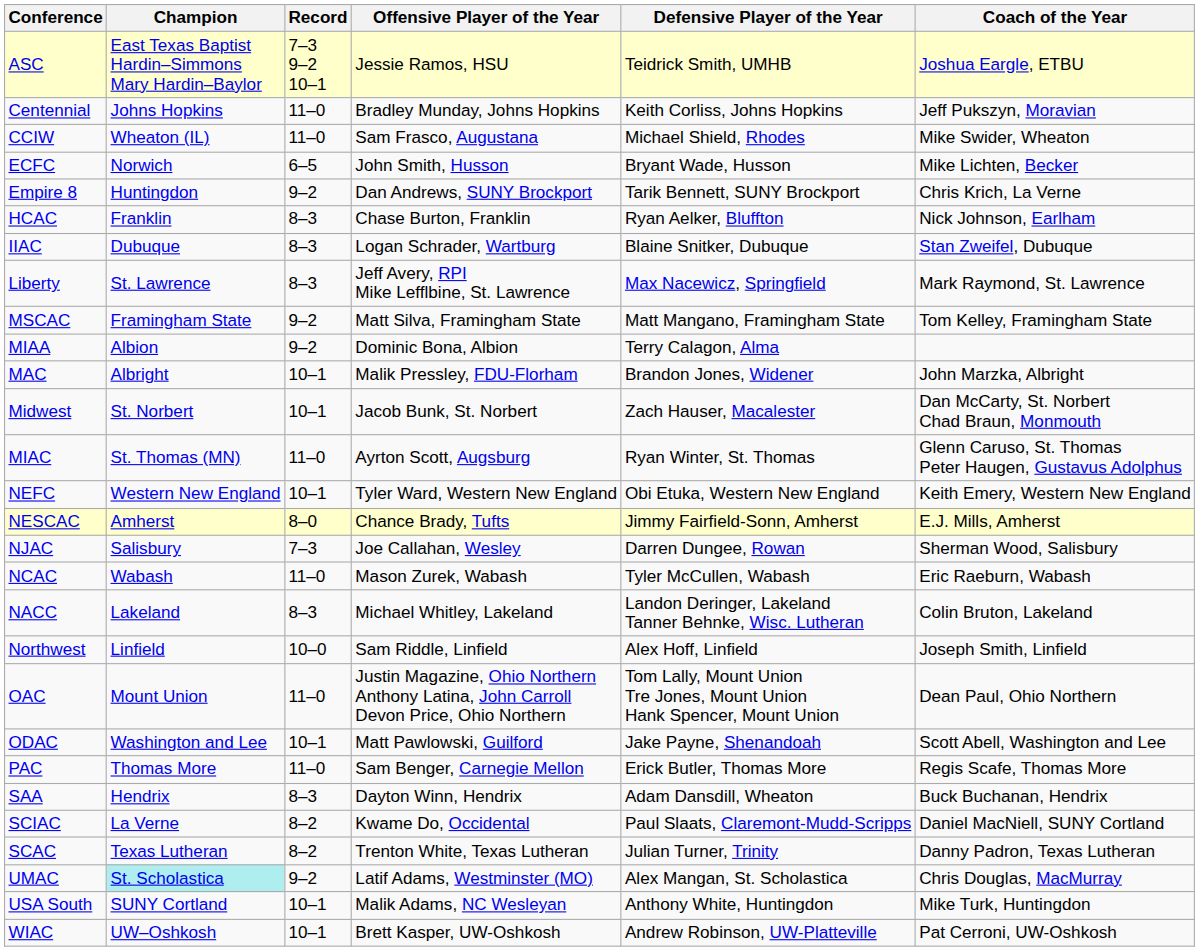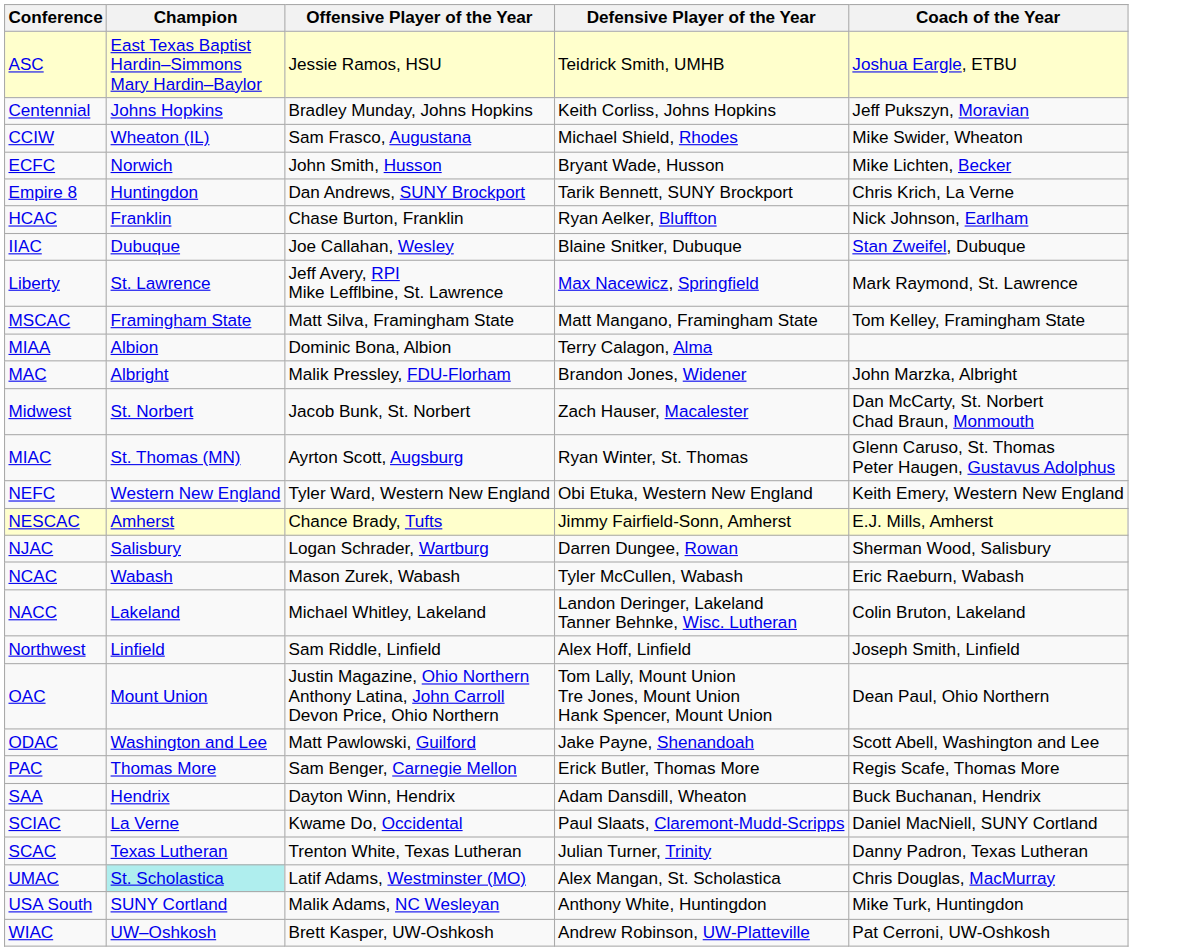 <table class="wikitable">
 <tr>
 <th>Conference</th>
 <th>Champion</th>
-<th>Record</th>
 <th>Offensive Player of the Year</th>
 <th>Defensive Player of the Year</th>
 <th>Coach of the Year</th>
 </tr>
 <tr style="background:#ffffcc">
 <td><a href='#'>ASC</a></td>
 <td><a href='#'>East Texas Baptist</a><br><a href='#'>Hardin–Simmons</a><br><a href='#'>Mary Hardin–Baylor</a></td>
-<td>7–3<br>9–2<br>10–1</td>
 <td>Jessie Ramos, HSU</td>
 <td>Teidrick Smith, UMHB</td>
 <td><a href='#'>Joshua Eargle</a>, ETBU</td>
 </tr>
 <tr>
 <td><a href='#'>Centennial</a></td>
 <td><a href='#'>Johns Hopkins</a></td>
-<td>11–0</td>
 <td>Bradley Munday, Johns Hopkins</td>
 <td>Keith Corliss, Johns Hopkins</td>
 <td>Jeff Pukszyn, <a href='#'>Moravian</a></td>
 </tr>
 <tr>
 <td><a href='#'>CCIW</a></td>
 <td><a href='#'>Wheaton (IL)</a></td>
-<td>11–0</td>
 <td>Sam Frasco, <a href='#'>Augustana</a></td>
 <td>Michael Shield, <a href='#'>Rhodes</a></td>
 <td>Mike Swider, Wheaton</td>
 </tr>
 <tr>
 <td><a href='#'>ECFC</a></td>
 <td><a href='#'>Norwich</a></td>
-<td>6–5</td>
 <td>John Smith, <a href='#'>Husson</a></td>
 <td>Bryant Wade, Husson</td>
 <td>Mike Lichten, <a href='#'>Becker</a></td>
 </tr>
 <tr>
 <td><a href='#'>Empire 8</a></td>
 <td><a href='#'>Huntingdon</a></td>
-<td>9–2</td>
 <td>Dan Andrews, <a href='#'>SUNY Brockport</a></td>
 <td>Tarik Bennett, SUNY Brockport</td>
 <td>Chris Krich, La Verne</td>
 </tr>
 <tr>
 <td><a href='#'>HCAC</a></td>
 <td><a href='#'>Franklin</a></td>
-<td>8–3</td>
 <td>Chase Burton, Franklin</td>
 <td>Ryan Aelker, <a href='#'>Bluffton</a></td>
 <td>Nick Johnson, <a href='#'>Earlham</a></td>
 </tr>
 <tr>
 <td><a href='#'>IIAC</a></td>
 <td><a href='#'>Dubuque</a></td>
-<td>8–3</td>
-<td>Logan Schrader, <a href='#'>Wartburg</a></td>
+<td>Joe Callahan, <a href='#'>Wesley</a></td>
 <td>Blaine Snitker, Dubuque</td>
 <td><a href='#'>Stan Zweifel</a>, Dubuque</td>
 </tr>
 <tr>
 <td><a href='#'>Liberty</a></td>
 <td><a href='#'>St. Lawrence</a></td>
-<td>8–3</td>
 <td>Jeff Avery, <a href='#'>RPI</a><br>Mike Lefflbine, St. Lawrence</td>
 <td><a href='#'>Max Nacewicz</a>, <a href='#'>Springfield</a></td>
 <td>Mark Raymond, St. Lawrence</td>
 </tr>
 <tr>
 <td><a href='#'>MSCAC</a></td>
 <td><a href='#'>Framingham State</a></td>
-<td>9–2</td>
 <td>Matt Silva, Framingham State</td>
 <td>Matt Mangano, Framingham State</td>
 <td>Tom Kelley, Framingham State</td>
 </tr>
 <tr>
 <td><a href='#'>MIAA</a></td>
 <td><a href='#'>Albion</a></td>
-<td>9–2</td>
 <td>Dominic Bona, Albion</td>
 <td>Terry Calagon, <a href='#'>Alma</a></td>
 <td></td>
 </tr>
 <tr>
 <td><a href='#'>MAC</a></td>
 <td><a href='#'>Albright</a></td>
-<td>10–1</td>
 <td>Malik Pressley, <a href='#'>FDU-Florham</a></td>
 <td>Brandon Jones, <a href='#'>Widener</a></td>
 <td>John Marzka, Albright</td>
 </tr>
 <tr>
 <td><a href='#'>Midwest</a></td>
 <td><a href='#'>St. Norbert</a></td>
-<td>10–1</td>
 <td>Jacob Bunk, St. Norbert</td>
 <td>Zach Hauser, <a href='#'>Macalester</a></td>
 <td>Dan McCarty, St. Norbert<br>Chad Braun, <a href='#'>Monmouth</a></td>
 </tr>
 <tr>
 <td><a href='#'>MIAC</a></td>
 <td><a href='#'>St. Thomas (MN)</a></td>
-<td>11–0</td>
 <td>Ayrton Scott, <a href='#'>Augsburg</a></td>
 <td>Ryan Winter, St. Thomas</td>
 <td>Glenn Caruso, St. Thomas<br>Peter Haugen, <a href='#'>Gustavus Adolphus</a></td>
 </tr>
 <tr>
 <td><a href='#'>NEFC</a></td>
 <td><a href='#'>Western New England</a></td>
-<td>10–1</td>
 <td>Tyler Ward, Western New England</td>
 <td>Obi Etuka, Western New England</td>
 <td>Keith Emery, Western New England</td>
 </tr>
 <tr style="background:#ffffcc">
 <td><a href='#'>NESCAC</a></td>
 <td><a href='#'>Amherst</a></td>
-<td>8–0</td>
 <td>Chance Brady, <a href='#'>Tufts</a></td>
 <td>Jimmy Fairfield-Sonn, Amherst</td>
 <td>E.J. Mills, Amherst</td>
 </tr>
 <tr>
 <td><a href='#'>NJAC</a></td>
 <td><a href='#'>Salisbury</a></td>
-<td>7–3</td>
-<td>Joe Callahan, <a href='#'>Wesley</a></td>
+<td>Logan Schrader, <a href='#'>Wartburg</a></td>
 <td>Darren Dungee, <a href='#'>Rowan</a></td>
 <td>Sherman Wood, Salisbury</td>
 </tr>
 <tr>
 <td><a href='#'>NCAC</a></td>
 <td><a href='#'>Wabash</a></td>
-<td>11–0</td>
 <td>Mason Zurek, Wabash</td>
 <td>Tyler McCullen, Wabash</td>
 <td>Eric Raeburn, Wabash</td>
 </tr>
 <tr>
 <td><a href='#'>NACC</a></td>
 <td><a href='#'>Lakeland</a></td>
-<td>8–3</td>
 <td>Michael Whitley, Lakeland</td>
 <td>Landon Deringer, Lakeland<br>Tanner Behnke, <a href='#'>Wisc. Lutheran</a></td>
 <td>Colin Bruton, Lakeland</td>
 </tr>
 <tr>
 <td><a href='#'>Northwest</a></td>
 <td><a href='#'>Linfield</a></td>
-<td>10–0</td>
 <td>Sam Riddle, Linfield</td>
 <td>Alex Hoff, Linfield</td>
 <td>Joseph Smith, Linfield</td>
 </tr>
 <tr>
 <td><a href='#'>OAC</a></td>
 <td><a href='#'>Mount Union</a></td>
-<td>11–0</td>
 <td>Justin Magazine, <a href='#'>Ohio Northern</a><br>Anthony Latina, <a href='#'>John Carroll</a><br>Devon Price, Ohio Northern</td>
 <td>Tom Lally, Mount Union<br>Tre Jones, Mount Union<br>Hank Spencer, Mount Union</td>
 <td>Dean Paul, Ohio Northern</td>
 </tr>
 <tr>
 <td><a href='#'>ODAC</a></td>
 <td><a href='#'>Washington and Lee</a></td>
-<td>10–1</td>
 <td>Matt Pawlowski, <a href='#'>Guilford</a></td>
 <td>Jake Payne, <a href='#'>Shenandoah</a></td>
 <td>Scott Abell, Washington and Lee</td>
 </tr>
 <tr>
 <td><a href='#'>PAC</a></td>
 <td><a href='#'>Thomas More</a></td>
-<td>11–0</td>
 <td>Sam Benger, <a href='#'>Carnegie Mellon</a></td>
 <td>Erick Butler, Thomas More</td>
 <td>Regis Scafe, Thomas More</td>
 </tr>
 <tr>
 <td><a href='#'>SAA</a></td>
 <td><a href='#'>Hendrix</a></td>
-<td>8–3</td>
 <td>Dayton Winn, Hendrix</td>
 <td>Adam Dansdill, Wheaton</td>
 <td>Buck Buchanan, Hendrix</td>
 </tr>
 <tr>
 <td><a href='#'>SCIAC</a></td>
 <td><a href='#'>La Verne</a></td>
-<td>8–2</td>
 <td>Kwame Do, <a href='#'>Occidental</a></td>
 <td>Paul Slaats, <a href='#'>Claremont-Mudd-Scripps</a></td>
 <td>Daniel MacNiell, SUNY Cortland</td>
 </tr>
 <tr>
 <td><a href='#'>SCAC</a></td>
 <td><a href='#'>Texas Lutheran</a></td>
-<td>8–2</td>
 <td>Trenton White, Texas Lutheran</td>
 <td>Julian Turner, <a href='#'>Trinity</a></td>
 <td>Danny Padron, Texas Lutheran</td>
 </tr>
 <tr>
 <td><a href='#'>UMAC</a></td>
 <td style="background: paleturquoise;"><a href='#'>St. Scholastica</a></td>
-<td>9–2</td>
 <td>Latif Adams, <a href='#'>Westminster (MO)</a></td>
 <td>Alex Mangan, St. Scholastica</td>
 <td>Chris Douglas, <a href='#'>MacMurray</a></td>
 </tr>
 <tr>
 <td><a href='#'>USA South</a></td>
 <td><a href='#'>SUNY Cortland</a></td>
-<td>10–1</td>
 <td>Malik Adams, <a href='#'>NC Wesleyan</a></td>
 <td>Anthony White, Huntingdon</td>
 <td>Mike Turk, Huntingdon</td>
 </tr>
 <tr>
 <td><a href='#'>WIAC</a></td>
 <td><a href='#'>UW–Oshkosh</a></td>
-<td>10–1</td>
 <td>Brett Kasper, UW-Oshkosh</td>
 <td>Andrew Robinson, <a href='#'>UW-Platteville</a></td>
 <td>Pat Cerroni, UW-Oshkosh</td>
 </tr>
 </table>
